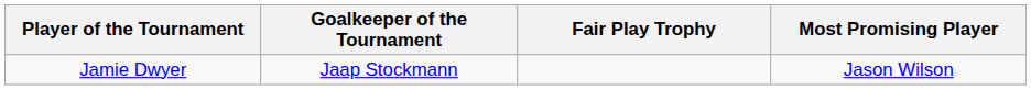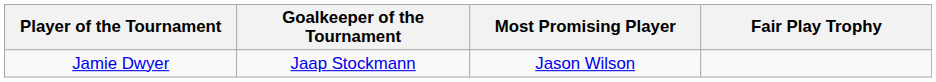 <table class=wikitable style="text-align:center; margin:auto">
 <tr>
 <th style="width: 220px;">Player of the Tournament</th>
 <th style="width: 220px;">Goalkeeper of the Tournament</th>
+<th style="width: 220px;">Most Promising Player</th>
 <th style="width: 220px;">Fair Play Trophy</th>
-<th style="width: 220px;">Most Promising Player</th>
 </tr>
 <tr>
 <td> <a href='#'>Jamie Dwyer</a></td>
 <td> <a href='#'>Jaap Stockmann</a></td>
+<td> <a href='#'>Jason Wilson</a></td>
 <td></td>
-<td> <a href='#'>Jason Wilson</a></td>
 </tr>
 </table>
